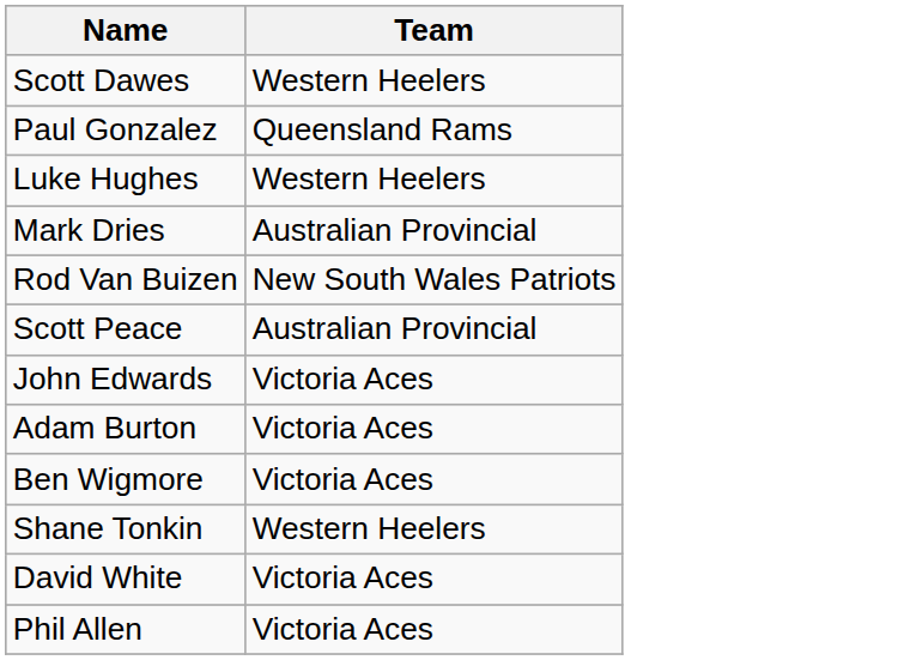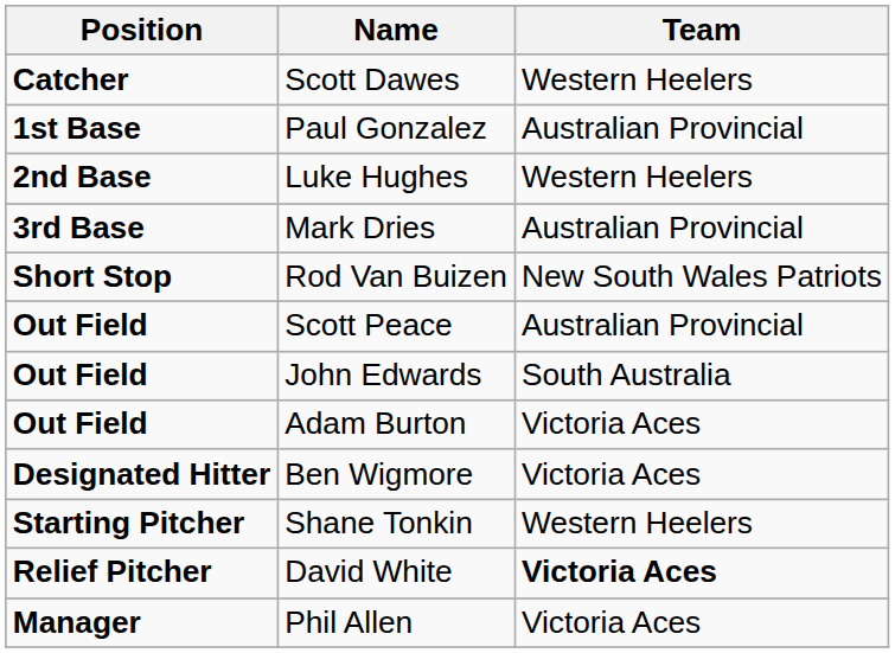 <table class="wikitable">
 <tr>
+<th>Position</th>
 <th>Name</th>
 <th>Team</th>
 </tr>
 <tr>
+<td><strong>Catcher</strong></td>
 <td>Scott Dawes</td>
 <td>Western Heelers</td>
 </tr>
 <tr>
+<td><strong>1st Base</strong></td>
 <td>Paul Gonzalez</td>
-<td>Queensland Rams</td>
+<td>Australian Provincial</td>
 </tr>
 <tr>
+<td><strong>2nd Base</strong></td>
 <td>Luke Hughes</td>
 <td>Western Heelers</td>
 </tr>
 <tr>
+<td><strong>3rd Base</strong></td>
 <td>Mark Dries</td>
 <td>Australian Provincial</td>
 </tr>
 <tr>
+<td><strong>Short Stop</strong></td>
 <td>Rod Van Buizen</td>
 <td>New South Wales Patriots</td>
 </tr>
 <tr>
+<td><strong>Out Field</strong></td>
 <td>Scott Peace</td>
 <td>Australian Provincial</td>
 </tr>
 <tr>
+<td><strong>Out Field</strong></td>
 <td>John Edwards</td>
-<td>Victoria Aces</td>
+<td>South Australia</td>
 </tr>
 <tr>
+<td><strong>Out Field</strong></td>
 <td>Adam Burton</td>
 <td>Victoria Aces</td>
 </tr>
 <tr>
+<td><strong>Designated Hitter</strong></td>
 <td>Ben Wigmore</td>
 <td>Victoria Aces</td>
 </tr>
 <tr>
+<td><strong>Starting Pitcher</strong></td>
 <td>Shane Tonkin</td>
 <td>Western Heelers</td>
 </tr>
 <tr>
+<td><strong>Relief Pitcher</strong></td>
 <td>David White</td>
-<td>Victoria Aces</td>
+<td><strong>Victoria Aces</strong></td>
 </tr>
 <tr>
+<td><strong>Manager</strong></td>
 <td>Phil Allen</td>
 <td>Victoria Aces</td>
 </tr>
 </table>
